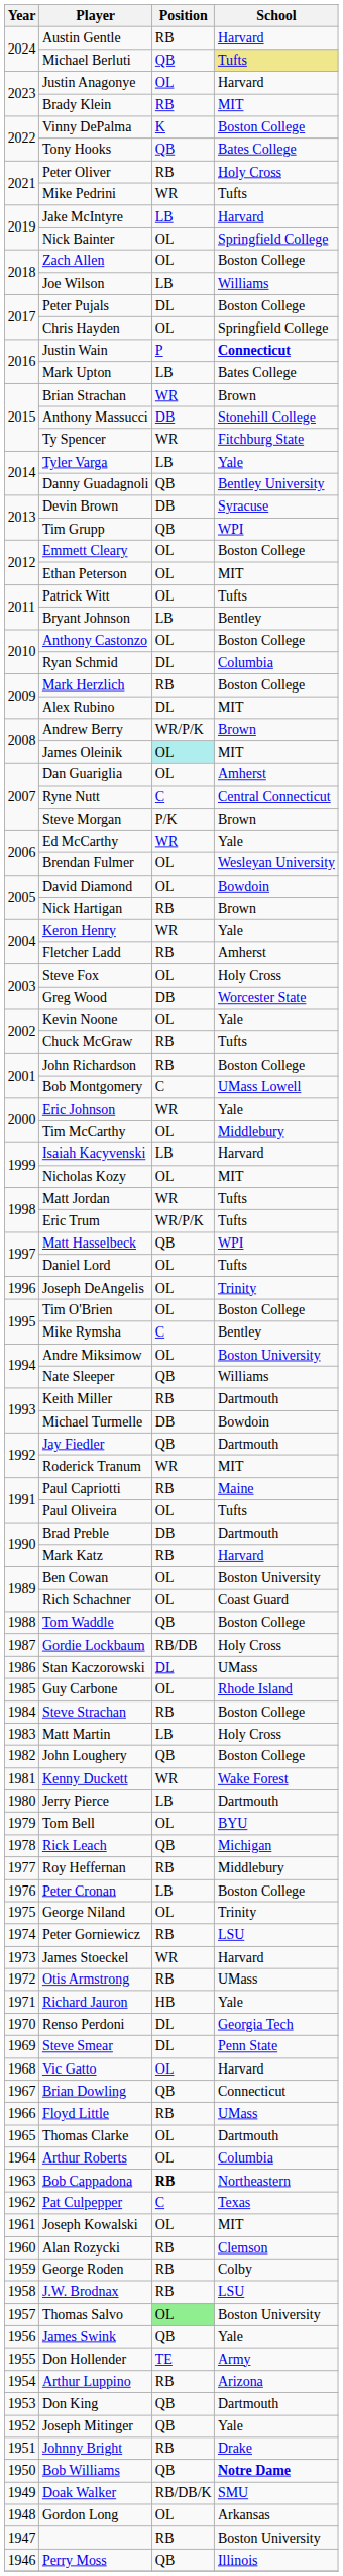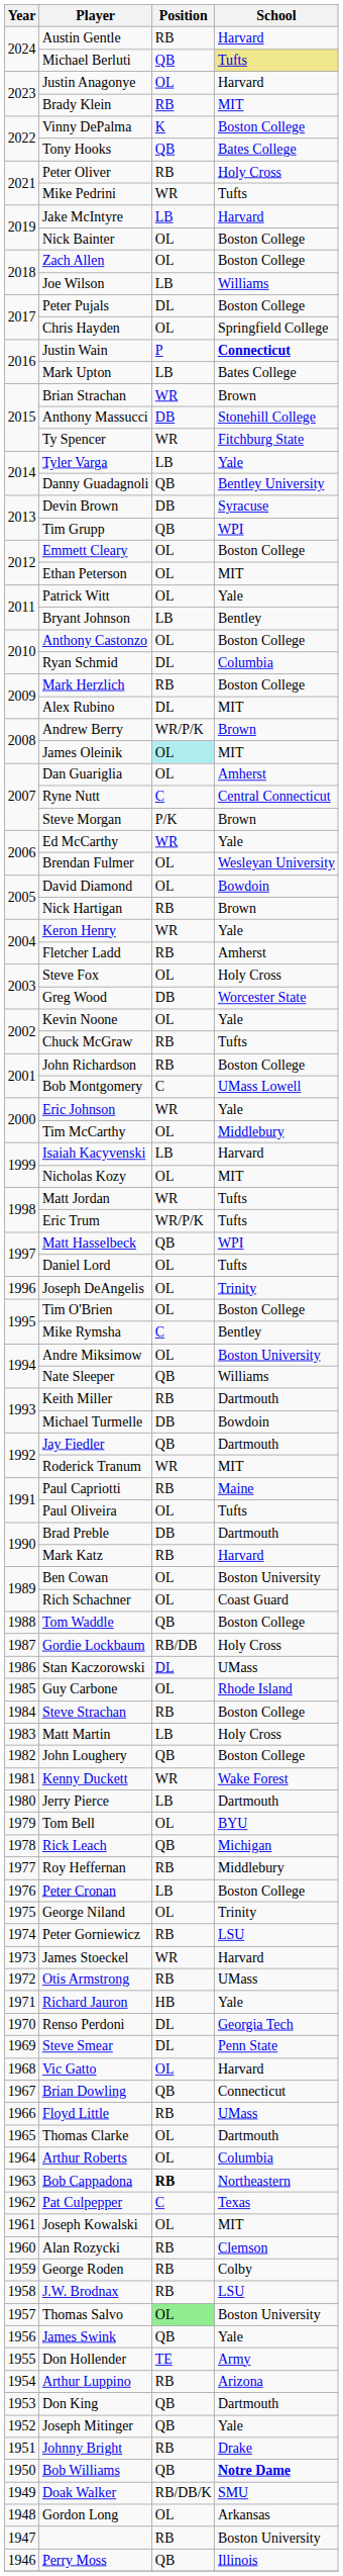 <table class="wikitable">
 <tr>
 <th bgcolor="#e5e5e5">Year</th>
 <th bgcolor="#e5e5e5">Player</th>
 <th bgcolor="#e5e5e5">Position</th>
 <th bgcolor="#e5e5e5">School</th>
 </tr>
 <tr>
 <td rowspan="2">2024</td>
 <td>Austin Gentle</td>
 <td>RB</td>
 <td><a href='#'>Harvard</a></td>
 </tr>
 <tr 2024>
 <td>Michael Berluti</td>
 <td><a href='#'>QB</a></td>
 <td style="background: khaki;"><a href='#'>Tufts</a></td>
 </tr>
 <tr>
 <td rowspan="2">2023</td>
 <td>Justin Anagonye</td>
 <td><a href='#'>OL</a></td>
 <td>Harvard</td>
 </tr>
 <tr>
 <td>Brady Klein</td>
 <td><a href='#'>RB</a></td>
 <td><a href='#'>MIT</a></td>
 </tr>
 <tr>
 <td rowspan="2">2022</td>
 <td>Vinny DePalma</td>
 <td><a href='#'>K</a></td>
 <td><a href='#'>Boston College</a></td>
 </tr>
 <tr>
 <td>Tony Hooks</td>
 <td><a href='#'>QB</a></td>
 <td><a href='#'>Bates College</a></td>
 </tr>
 <tr>
 <td rowspan="2">2021</td>
 <td>Peter Oliver</td>
 <td>RB</td>
 <td><a href='#'>Holy Cross</a></td>
 </tr>
 <tr>
 <td>Mike Pedrini</td>
 <td>WR</td>
 <td>Tufts</td>
 </tr>
 <tr>
 <td rowspan="2">2019</td>
 <td>Jake McIntyre</td>
 <td><a href='#'>LB</a></td>
 <td><a href='#'>Harvard</a></td>
 </tr>
 <tr>
 <td>Nick Bainter</td>
 <td>OL</td>
-<td><a href='#'>Springfield College</a></td>
+<td>Boston College</td>
 </tr>
 <tr>
 <td rowspan="2">2018</td>
 <td><a href='#'>Zach Allen</a></td>
 <td>OL</td>
 <td>Boston College</td>
 </tr>
 <tr>
 <td>Joe Wilson</td>
 <td>LB</td>
 <td><a href='#'>Williams</a></td>
 </tr>
 <tr>
 <td rowspan="2">2017</td>
 <td>Peter Pujals</td>
 <td>DL</td>
 <td>Boston College</td>
 </tr>
 <tr>
 <td>Chris Hayden</td>
 <td>OL</td>
 <td>Springfield College</td>
 </tr>
 <tr>
 <td rowspan="2">2016</td>
 <td>Justin Wain</td>
 <td><a href='#'>P</a></td>
 <td><strong><a href='#'>Connecticut</a></strong></td>
 </tr>
 <tr>
 <td>Mark Upton</td>
 <td>LB</td>
 <td>Bates College</td>
 </tr>
 <tr>
 <td rowspan="3">2015</td>
 <td>Brian Strachan</td>
 <td><a href='#'>WR</a></td>
 <td>Brown</td>
 </tr>
 <tr>
 <td>Anthony Massucci</td>
 <td><a href='#'>DB</a></td>
 <td><a href='#'>Stonehill College</a></td>
 </tr>
 <tr>
 <td>Ty Spencer</td>
 <td>WR</td>
 <td><a href='#'>Fitchburg State</a></td>
 </tr>
 <tr>
 <td rowspan="2">2014</td>
 <td><a href='#'>Tyler Varga</a></td>
 <td>LB</td>
 <td><a href='#'>Yale</a></td>
 </tr>
 <tr>
 <td>Danny Guadagnoli</td>
 <td>QB</td>
 <td><a href='#'>Bentley University</a></td>
 </tr>
 <tr>
 <td rowspan="2">2013</td>
 <td>Devin Brown</td>
 <td>DB</td>
 <td><a href='#'>Syracuse</a></td>
 </tr>
 <tr>
 <td>Tim Grupp</td>
 <td>QB</td>
 <td><a href='#'>WPI</a></td>
 </tr>
 <tr>
 <td rowspan="2">2012</td>
 <td><a href='#'>Emmett Cleary</a></td>
 <td>OL</td>
 <td>Boston College</td>
 </tr>
 <tr>
 <td>Ethan Peterson</td>
 <td>OL</td>
 <td>MIT</td>
 </tr>
 <tr>
 <td rowspan="2">2011</td>
 <td>Patrick Witt</td>
 <td>OL</td>
-<td>Tufts</td>
+<td>Yale</td>
 </tr>
 <tr>
 <td>Bryant Johnson</td>
 <td>LB</td>
 <td>Bentley</td>
 </tr>
 <tr>
 <td rowspan="2">2010</td>
 <td><a href='#'>Anthony Castonzo</a></td>
 <td>OL</td>
 <td>Boston College</td>
 </tr>
 <tr>
 <td>Ryan Schmid</td>
 <td>DL</td>
 <td><a href='#'>Columbia</a></td>
 </tr>
 <tr>
 <td rowspan="2">2009</td>
 <td><a href='#'>Mark Herzlich</a></td>
 <td>RB</td>
 <td>Boston College</td>
 </tr>
 <tr>
 <td>Alex Rubino</td>
 <td>DL</td>
 <td>MIT</td>
 </tr>
 <tr>
 <td rowspan="2">2008</td>
 <td>Andrew Berry</td>
 <td>WR/P/K</td>
 <td><a href='#'>Brown</a></td>
 </tr>
 <tr>
 <td>James Oleinik</td>
 <td style="background: paleturquoise;">OL</td>
 <td>MIT</td>
 </tr>
 <tr>
 <td rowspan="3">2007</td>
 <td>Dan Guariglia</td>
 <td>OL</td>
 <td><a href='#'>Amherst</a></td>
 </tr>
 <tr>
 <td>Ryne Nutt</td>
 <td><a href='#'>C</a></td>
 <td><a href='#'>Central Connecticut</a></td>
 </tr>
 <tr>
 <td>Steve Morgan</td>
 <td>P/K</td>
 <td>Brown</td>
 </tr>
 <tr>
 <td rowspan="2">2006</td>
 <td>Ed McCarthy</td>
 <td><a href='#'>WR</a></td>
 <td>Yale</td>
 </tr>
 <tr>
 <td>Brendan Fulmer</td>
 <td>OL</td>
 <td><a href='#'>Wesleyan University</a></td>
 </tr>
 <tr>
 <td rowspan="2">2005</td>
 <td>David Diamond</td>
 <td>OL</td>
 <td><a href='#'>Bowdoin</a></td>
 </tr>
 <tr>
 <td>Nick Hartigan</td>
 <td>RB</td>
 <td>Brown</td>
 </tr>
 <tr>
 <td rowspan="2">2004</td>
 <td><a href='#'>Keron Henry</a></td>
 <td>WR</td>
 <td>Yale</td>
 </tr>
 <tr>
 <td>Fletcher Ladd</td>
 <td>RB</td>
 <td>Amherst</td>
 </tr>
 <tr>
 <td rowspan="2">2003</td>
 <td>Steve Fox</td>
 <td>OL</td>
 <td>Holy Cross</td>
 </tr>
 <tr>
 <td>Greg Wood</td>
 <td>DB</td>
 <td><a href='#'>Worcester State</a></td>
 </tr>
 <tr>
 <td rowspan="2">2002</td>
 <td>Kevin Noone</td>
 <td>OL</td>
 <td>Yale</td>
 </tr>
 <tr>
 <td>Chuck McGraw</td>
 <td>RB</td>
 <td>Tufts</td>
 </tr>
 <tr>
 <td rowspan="2">2001</td>
 <td>John Richardson</td>
 <td>RB</td>
 <td>Boston College</td>
 </tr>
 <tr>
 <td>Bob Montgomery</td>
 <td>C</td>
 <td><a href='#'>UMass Lowell</a></td>
 </tr>
 <tr>
 <td rowspan="2">2000</td>
 <td><a href='#'>Eric Johnson</a></td>
 <td>WR</td>
 <td>Yale</td>
 </tr>
 <tr>
 <td>Tim McCarthy</td>
 <td>OL</td>
 <td><a href='#'>Middlebury</a></td>
 </tr>
 <tr>
 <td rowspan="2">1999</td>
 <td><a href='#'>Isaiah Kacyvenski</a></td>
 <td>LB</td>
 <td>Harvard</td>
 </tr>
 <tr>
 <td>Nicholas Kozy</td>
 <td>OL</td>
 <td>MIT</td>
 </tr>
 <tr>
 <td rowspan="2">1998</td>
 <td>Matt Jordan</td>
 <td>WR</td>
 <td>Tufts</td>
 </tr>
 <tr>
 <td>Eric Trum</td>
 <td>WR/P/K</td>
 <td>Tufts</td>
 </tr>
 <tr>
 <td rowspan="2">1997</td>
 <td><a href='#'>Matt Hasselbeck</a></td>
 <td>QB</td>
 <td><a href='#'>WPI</a></td>
 </tr>
 <tr>
 <td>Daniel Lord</td>
 <td>OL</td>
 <td>Tufts</td>
 </tr>
 <tr>
 <td>1996</td>
 <td>Joseph DeAngelis</td>
 <td>OL</td>
 <td><a href='#'>Trinity</a></td>
 </tr>
 <tr>
 <td rowspan="2">1995</td>
 <td>Tim O'Brien</td>
 <td>OL</td>
 <td>Boston College</td>
 </tr>
 <tr>
 <td>Mike Rymsha</td>
 <td><a href='#'>C</a></td>
 <td>Bentley</td>
 </tr>
 <tr>
 <td rowspan="2">1994</td>
 <td>Andre Miksimow</td>
 <td>OL</td>
 <td><a href='#'>Boston University</a></td>
 </tr>
 <tr>
 <td>Nate Sleeper</td>
 <td>QB</td>
 <td>Williams</td>
 </tr>
 <tr>
 <td rowspan="2">1993</td>
 <td>Keith Miller</td>
 <td>RB</td>
 <td>Dartmouth</td>
 </tr>
 <tr>
 <td>Michael Turmelle</td>
 <td>DB</td>
 <td>Bowdoin</td>
 </tr>
 <tr>
 <td rowspan="2">1992</td>
 <td><a href='#'>Jay Fiedler</a></td>
 <td>QB</td>
 <td>Dartmouth</td>
 </tr>
 <tr>
 <td>Roderick Tranum</td>
 <td>WR</td>
 <td>MIT</td>
 </tr>
 <tr>
 <td rowspan="2">1991</td>
 <td>Paul Capriotti</td>
 <td>RB</td>
 <td><a href='#'>Maine</a></td>
 </tr>
 <tr>
 <td>Paul Oliveira</td>
 <td>OL</td>
 <td>Tufts</td>
 </tr>
 <tr>
 <td rowspan="2">1990</td>
 <td>Brad Preble</td>
 <td>DB</td>
 <td>Dartmouth</td>
 </tr>
 <tr>
 <td>Mark Katz</td>
 <td>RB</td>
 <td><a href='#'>Harvard</a></td>
 </tr>
 <tr>
 <td rowspan="2">1989</td>
 <td>Ben Cowan</td>
 <td>OL</td>
 <td>Boston University</td>
 </tr>
 <tr>
 <td>Rich Schachner</td>
 <td>OL</td>
 <td>Coast Guard</td>
 </tr>
 <tr>
 <td>1988</td>
 <td><a href='#'>Tom Waddle</a></td>
 <td>QB</td>
 <td>Boston College</td>
 </tr>
 <tr>
 <td>1987</td>
 <td><a href='#'>Gordie Lockbaum</a></td>
 <td>RB/DB</td>
 <td>Holy Cross</td>
 </tr>
 <tr>
 <td>1986</td>
 <td>Stan Kaczorowski</td>
 <td><a href='#'>DL</a></td>
 <td>UMass</td>
 </tr>
 <tr>
 <td>1985</td>
 <td>Guy Carbone</td>
 <td>OL</td>
 <td><a href='#'>Rhode Island</a></td>
 </tr>
 <tr>
 <td>1984</td>
 <td><a href='#'>Steve Strachan</a></td>
 <td>RB</td>
 <td>Boston College</td>
 </tr>
 <tr>
 <td>1983</td>
 <td>Matt Martin</td>
 <td>LB</td>
 <td>Holy Cross</td>
 </tr>
 <tr>
 <td>1982</td>
 <td>John Loughery</td>
 <td>QB</td>
 <td>Boston College</td>
 </tr>
 <tr>
 <td>1981</td>
 <td><a href='#'>Kenny Duckett</a></td>
 <td>WR</td>
 <td><a href='#'>Wake Forest</a></td>
 </tr>
 <tr>
 <td>1980</td>
 <td>Jerry Pierce</td>
 <td>LB</td>
 <td>Dartmouth</td>
 </tr>
 <tr>
 <td>1979</td>
 <td>Tom Bell</td>
 <td>OL</td>
 <td><a href='#'>BYU</a></td>
 </tr>
 <tr>
 <td>1978</td>
 <td><a href='#'>Rick Leach</a></td>
 <td>QB</td>
 <td><a href='#'>Michigan</a></td>
 </tr>
 <tr>
 <td>1977</td>
 <td>Roy Heffernan</td>
 <td>RB</td>
 <td>Middlebury</td>
 </tr>
 <tr>
 <td>1976</td>
 <td><a href='#'>Peter Cronan</a></td>
 <td>LB</td>
 <td>Boston College</td>
 </tr>
 <tr>
 <td>1975</td>
 <td>George Niland</td>
 <td>OL</td>
 <td>Trinity</td>
 </tr>
 <tr>
 <td>1974</td>
 <td>Peter Gorniewicz</td>
 <td>RB</td>
 <td><a href='#'>LSU</a></td>
 </tr>
 <tr>
 <td>1973</td>
 <td>James Stoeckel</td>
 <td>WR</td>
 <td>Harvard</td>
 </tr>
 <tr>
 <td>1972</td>
 <td><a href='#'>Otis Armstrong</a></td>
 <td>RB</td>
 <td>UMass</td>
 </tr>
 <tr>
 <td>1971</td>
 <td><a href='#'>Richard Jauron</a></td>
 <td>HB</td>
 <td>Yale</td>
 </tr>
 <tr>
 <td>1970</td>
 <td>Renso Perdoni</td>
 <td>DL</td>
 <td><a href='#'>Georgia Tech</a></td>
 </tr>
 <tr>
 <td>1969</td>
 <td><a href='#'>Steve Smear</a></td>
 <td>DL</td>
 <td><a href='#'>Penn State</a></td>
 </tr>
 <tr>
 <td>1968</td>
 <td><a href='#'>Vic Gatto</a></td>
 <td><a href='#'>OL</a></td>
 <td>Harvard</td>
 </tr>
 <tr>
 <td>1967</td>
 <td><a href='#'>Brian Dowling</a></td>
 <td>QB</td>
 <td>Connecticut</td>
 </tr>
 <tr>
 <td>1966</td>
 <td><a href='#'>Floyd Little</a></td>
 <td>RB</td>
 <td><a href='#'>UMass</a></td>
 </tr>
 <tr>
 <td>1965</td>
 <td>Thomas Clarke</td>
 <td>OL</td>
 <td>Dartmouth</td>
 </tr>
 <tr>
 <td>1964</td>
 <td><a href='#'>Arthur Roberts</a></td>
 <td>OL</td>
 <td><a href='#'>Columbia</a></td>
 </tr>
 <tr>
 <td>1963</td>
 <td><a href='#'>Bob Cappadona</a></td>
 <td><strong>RB</strong></td>
 <td><a href='#'>Northeastern</a></td>
 </tr>
 <tr>
 <td>1962</td>
 <td><a href='#'>Pat Culpepper</a></td>
 <td><a href='#'>C</a></td>
 <td><a href='#'>Texas</a></td>
 </tr>
 <tr>
 <td>1961</td>
 <td>Joseph Kowalski</td>
 <td>OL</td>
 <td>MIT</td>
 </tr>
 <tr>
 <td>1960</td>
 <td>Alan Rozycki</td>
 <td>RB</td>
 <td><a href='#'>Clemson</a></td>
 </tr>
 <tr>
 <td>1959</td>
 <td>George Roden</td>
 <td>RB</td>
 <td>Colby</td>
 </tr>
 <tr>
 <td>1958</td>
 <td><a href='#'>J.W. Brodnax</a></td>
 <td>RB</td>
 <td><a href='#'>LSU</a></td>
 </tr>
 <tr>
 <td>1957</td>
 <td>Thomas Salvo</td>
 <td style="background: lightgreen;">OL</td>
 <td>Boston University</td>
 </tr>
 <tr>
 <td>1956</td>
 <td><a href='#'>James Swink</a></td>
 <td>QB</td>
 <td>Yale</td>
 </tr>
 <tr>
 <td>1955</td>
 <td>Don Hollender</td>
 <td><a href='#'>TE</a></td>
 <td><a href='#'>Army</a></td>
 </tr>
 <tr>
 <td>1954</td>
 <td><a href='#'>Arthur Luppino</a></td>
 <td>RB</td>
 <td><a href='#'>Arizona</a></td>
 </tr>
 <tr>
 <td>1953</td>
 <td>Don King</td>
 <td>QB</td>
 <td>Dartmouth</td>
 </tr>
 <tr>
 <td>1952</td>
 <td>Joseph Mitinger</td>
 <td>QB</td>
 <td>Yale</td>
 </tr>
 <tr>
 <td>1951</td>
 <td><a href='#'>Johnny Bright</a></td>
 <td>RB</td>
 <td><a href='#'>Drake</a></td>
 </tr>
 <tr>
 <td>1950</td>
 <td><a href='#'>Bob Williams</a></td>
 <td>QB</td>
 <td><strong><a href='#'>Notre Dame</a></strong></td>
 </tr>
 <tr>
 <td>1949</td>
 <td><a href='#'>Doak Walker</a></td>
 <td>RB/DB/K</td>
 <td><a href='#'>SMU</a></td>
 </tr>
 <tr>
 <td>1948</td>
 <td>Gordon Long</td>
 <td>OL</td>
 <td>Arkansas</td>
 </tr>
 <tr>
 <td>1947</td>
 <td></td>
 <td>RB</td>
 <td>Boston University</td>
 </tr>
 <tr>
 <td>1946</td>
 <td><a href='#'>Perry Moss</a></td>
 <td>QB</td>
 <td><a href='#'>Illinois</a></td>
 </tr>
 <tr>
 </tr>
 </table>
